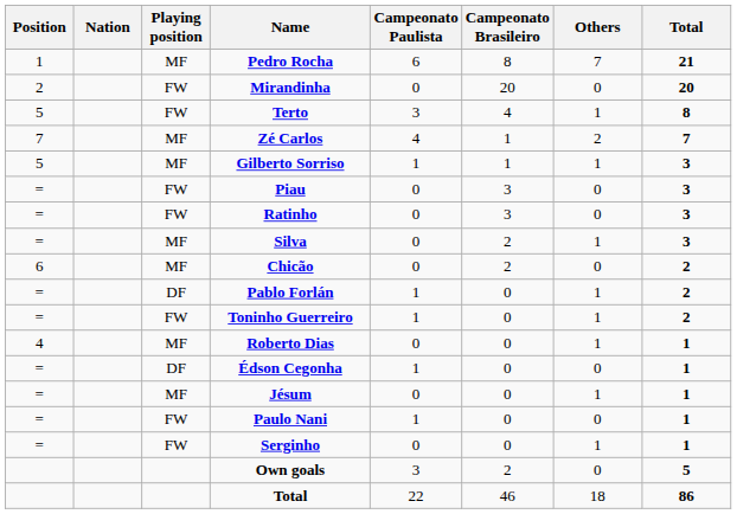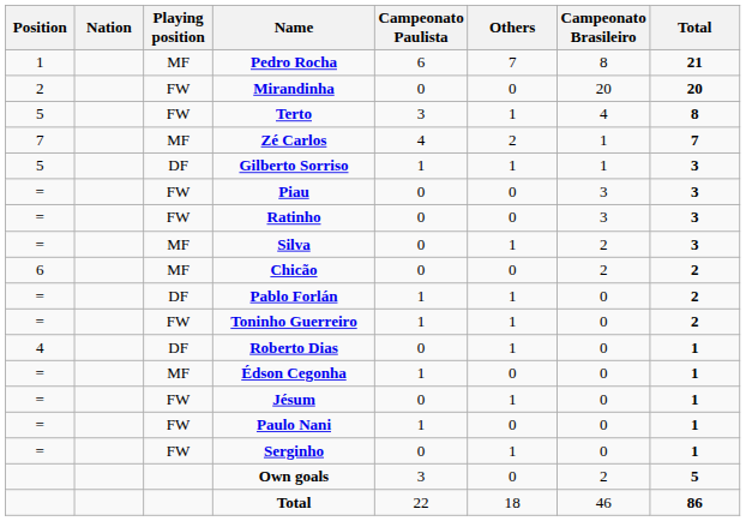 <table class="wikitable" style="font-size: 95%; text-align: center;">
 <tr>
 <th width=60>Position</th>
 <th width=60>Nation</th>
 <th width=60>Playing position</th>
 <th width=150>Name</th>
 <th width=80>Campeonato Paulista</th>
+<th width=80>Others</th>
 <th width=80>Campeonato Brasileiro</th>
-<th width=80>Others</th>
 <th width=80>Total</th>
 </tr>
 <tr>
 <td>1</td>
 <td></td>
 <td>MF</td>
 <td><strong><a href='#'>Pedro Rocha</a></strong></td>
 <td>6</td>
+<td>7</td>
 <td>8</td>
-<td>7</td>
 <td><strong>21</strong></td>
 </tr>
 <tr>
 <td>2</td>
 <td></td>
 <td>FW</td>
 <td><strong><a href='#'>Mirandinha</a></strong></td>
 <td>0</td>
+<td>0</td>
 <td>20</td>
-<td>0</td>
 <td><strong>20</strong></td>
 </tr>
 <tr>
 <td>5</td>
 <td></td>
 <td>FW</td>
 <td><strong><a href='#'>Terto</a></strong></td>
 <td>3</td>
+<td>1</td>
 <td>4</td>
-<td>1</td>
 <td><strong>8</strong></td>
 </tr>
 <tr>
 <td>7</td>
 <td></td>
 <td>MF</td>
 <td><strong><a href='#'>Zé Carlos</a></strong></td>
 <td>4</td>
+<td>2</td>
 <td>1</td>
-<td>2</td>
 <td><strong>7</strong></td>
 </tr>
 <tr>
 <td>5</td>
 <td></td>
-<td>MF</td>
+<td>DF</td>
 <td><strong><a href='#'>Gilberto Sorriso</a></strong></td>
 <td>1</td>
 <td>1</td>
 <td>1</td>
 <td><strong>3</strong></td>
 </tr>
 <tr>
 <td>=</td>
 <td></td>
 <td>FW</td>
 <td><strong><a href='#'>Piau</a></strong></td>
 <td>0</td>
+<td>0</td>
 <td>3</td>
-<td>0</td>
 <td><strong>3</strong></td>
 </tr>
 <tr>
 <td>=</td>
 <td></td>
 <td>FW</td>
 <td><strong><a href='#'>Ratinho</a></strong></td>
 <td>0</td>
+<td>0</td>
 <td>3</td>
-<td>0</td>
 <td><strong>3</strong></td>
 </tr>
 <tr>
 <td>=</td>
 <td></td>
 <td>MF</td>
 <td><strong><a href='#'>Silva</a></strong></td>
 <td>0</td>
+<td>1</td>
 <td>2</td>
-<td>1</td>
 <td><strong>3</strong></td>
 </tr>
 <tr>
 <td>6</td>
 <td></td>
 <td>MF</td>
 <td><strong><a href='#'>Chicão</a></strong></td>
 <td>0</td>
+<td>0</td>
 <td>2</td>
-<td>0</td>
 <td><strong>2</strong></td>
 </tr>
 <tr>
 <td>=</td>
 <td></td>
 <td>DF</td>
 <td><strong><a href='#'>Pablo Forlán</a></strong></td>
 <td>1</td>
+<td>1</td>
 <td>0</td>
-<td>1</td>
 <td><strong>2</strong></td>
 </tr>
 <tr>
 <td>=</td>
 <td></td>
 <td>FW</td>
 <td><strong><a href='#'>Toninho Guerreiro</a></strong></td>
 <td>1</td>
+<td>1</td>
 <td>0</td>
-<td>1</td>
 <td><strong>2</strong></td>
 </tr>
 <tr>
 <td>4</td>
 <td></td>
-<td>MF</td>
+<td>DF</td>
 <td><strong><a href='#'>Roberto Dias</a></strong></td>
 <td>0</td>
+<td>1</td>
 <td>0</td>
-<td>1</td>
 <td><strong>1</strong></td>
 </tr>
 <tr>
 <td>=</td>
 <td></td>
-<td>DF</td>
+<td>MF</td>
 <td><strong><a href='#'>Édson Cegonha</a></strong></td>
 <td>1</td>
 <td>0</td>
 <td>0</td>
 <td><strong>1</strong></td>
 </tr>
 <tr>
 <td>=</td>
 <td></td>
-<td>MF</td>
+<td>FW</td>
 <td><strong><a href='#'>Jésum</a></strong></td>
 <td>0</td>
+<td>1</td>
 <td>0</td>
-<td>1</td>
 <td><strong>1</strong></td>
 </tr>
 <tr>
 <td>=</td>
 <td></td>
 <td>FW</td>
 <td><strong><a href='#'>Paulo Nani</a></strong></td>
 <td>1</td>
 <td>0</td>
 <td>0</td>
 <td><strong>1</strong></td>
 </tr>
 <tr>
 <td>=</td>
 <td></td>
 <td>FW</td>
 <td><strong><a href='#'>Serginho</a></strong></td>
 <td>0</td>
+<td>1</td>
 <td>0</td>
-<td>1</td>
 <td><strong>1</strong></td>
 </tr>
 <tr>
 <td></td>
 <td></td>
 <td></td>
 <td><strong>Own goals</strong></td>
 <td>3</td>
+<td>0</td>
 <td>2</td>
-<td>0</td>
 <td><strong>5</strong></td>
 </tr>
 <tr>
 <td></td>
 <td></td>
 <td></td>
 <td><strong>Total</strong></td>
 <td>22</td>
+<td>18</td>
 <td>46</td>
-<td>18</td>
 <td><strong>86</strong></td>
 </tr>
 </table>
